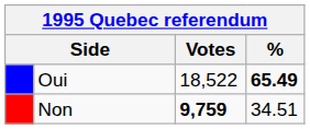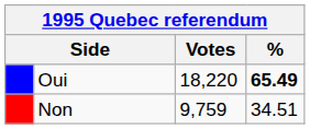 <table class="wikitable" style="font-size: 95%; clear:both">
 <tr style="background-color:#E9E9E9">
 <th colspan=4><a href='#'>1995 Quebec referendum</a></th>
 </tr>
 <tr style="background-color:#E9E9E9">
 <th colspan=2 style="width: 130px">Side</th>
 <th style="width: 50px">Votes</th>
 <th style="width: 40px">%</th>
 </tr>
 <tr>
 <td bgcolor="blue"></td>
 <td>Oui</td>
-<td>18,522</td>
+<td>18,220</td>
 <td><strong>65.49</strong></td>
 </tr>
 <tr>
 <td bgcolor="red"></td>
 <td>Non</td>
-<td><strong>9,759</strong></td>
+<td>9,759</td>
 <td>34.51</td>
 </tr>
 </table>
